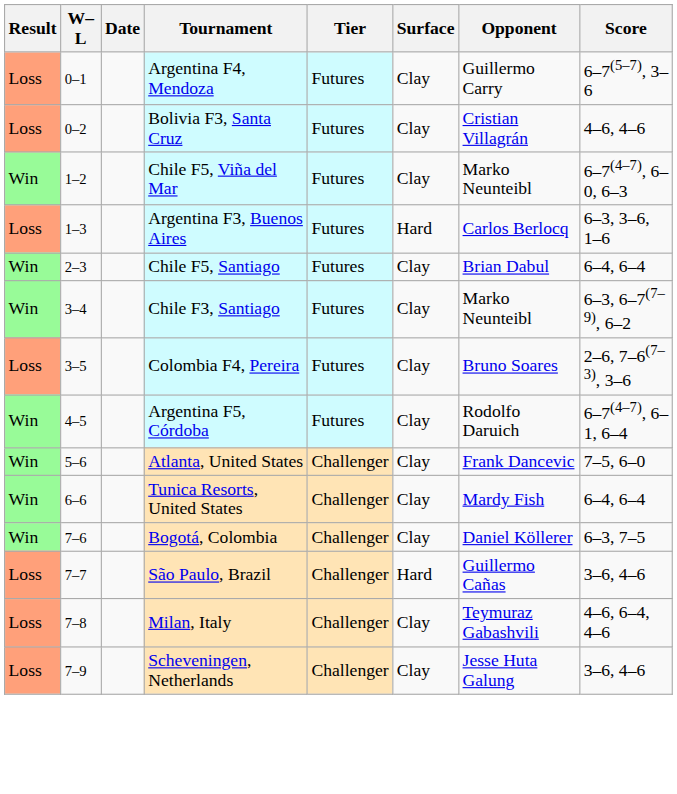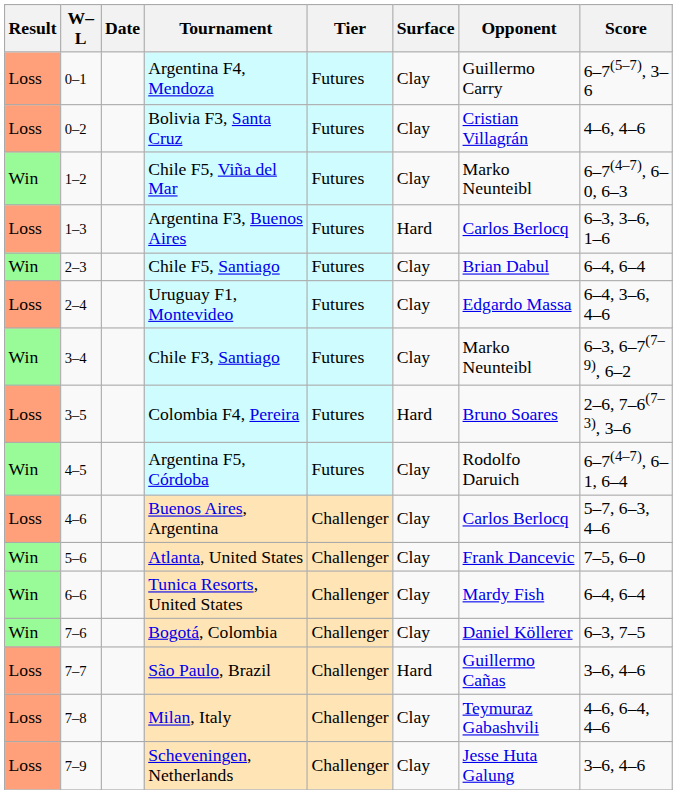 <table class="sortable wikitable">
 <tr>
 <th>Result</th>
 <th class="unsortable">W–L</th>
 <th>Date</th>
 <th>Tournament</th>
 <th>Tier</th>
 <th>Surface</th>
 <th>Opponent</th>
 <th class="unsortable">Score</th>
 </tr>
 <tr>
 <td style="background:#ffa07a;">Loss</td>
 <td><small>0–1</small></td>
 <td></td>
 <td style="background:#cffcff;">Argentina F4, <a href='#'>Mendoza</a></td>
 <td style="background:#cffcff;">Futures</td>
 <td>Clay</td>
 <td> Guillermo Carry</td>
 <td>6–7<sup>(5–7)</sup>, 3–6</td>
 </tr>
 <tr>
 <td style="background:#ffa07a;">Loss</td>
 <td><small>0–2</small></td>
 <td></td>
 <td style="background:#cffcff;">Bolivia F3, <a href='#'>Santa Cruz</a></td>
 <td style="background:#cffcff;">Futures</td>
 <td>Clay</td>
 <td> <a href='#'>Cristian Villagrán</a></td>
 <td>4–6, 4–6</td>
 </tr>
 <tr>
 <td style="background:#98fb98;">Win</td>
 <td><small>1–2</small></td>
 <td></td>
 <td style="background:#cffcff;">Chile F5, <a href='#'>Viña del Mar</a></td>
 <td style="background:#cffcff;">Futures</td>
 <td>Clay</td>
 <td> Marko Neunteibl</td>
 <td>6–7<sup>(4–7)</sup>, 6–0, 6–3</td>
 </tr>
 <tr>
 <td style="background:#ffa07a;">Loss</td>
 <td><small>1–3</small></td>
 <td></td>
 <td style="background:#cffcff;">Argentina F3, <a href='#'>Buenos Aires</a></td>
 <td style="background:#cffcff;">Futures</td>
 <td>Hard</td>
 <td> <a href='#'>Carlos Berlocq</a></td>
 <td>6–3, 3–6, 1–6</td>
 </tr>
 <tr>
 <td style="background:#98fb98;">Win</td>
 <td><small>2–3</small></td>
 <td></td>
 <td style="background:#cffcff;">Chile F5, <a href='#'>Santiago</a></td>
 <td style="background:#cffcff;">Futures</td>
 <td>Clay</td>
 <td> <a href='#'>Brian Dabul</a></td>
 <td>6–4, 6–4</td>
 </tr>
 <tr>
+<td style="background:#ffa07a;">Loss</td>
+<td><small>2–4</small></td>
+<td></td>
+<td style="background:#cffcff;">Uruguay F1, <a href='#'>Montevideo</a></td>
+<td style="background:#cffcff;">Futures</td>
+<td>Clay</td>
+<td> <a href='#'>Edgardo Massa</a></td>
+<td>6–4, 3–6, 4–6</td>
+</tr>
+<tr>
 <td style="background:#98fb98;">Win</td>
 <td><small>3–4</small></td>
 <td></td>
 <td style="background:#cffcff;">Chile F3, <a href='#'>Santiago</a></td>
 <td style="background:#cffcff;">Futures</td>
 <td>Clay</td>
 <td> Marko Neunteibl</td>
 <td>6–3, 6–7<sup>(7–9)</sup>, 6–2</td>
 </tr>
 <tr>
 <td style="background:#ffa07a;">Loss</td>
 <td><small>3–5</small></td>
 <td></td>
 <td style="background:#cffcff;">Colombia F4, <a href='#'>Pereira</a></td>
 <td style="background:#cffcff;">Futures</td>
-<td>Clay</td>
+<td>Hard</td>
 <td> <a href='#'>Bruno Soares</a></td>
 <td>2–6, 7–6<sup>(7–3)</sup>, 3–6</td>
 </tr>
 <tr>
 <td style="background:#98fb98;">Win</td>
 <td><small>4–5</small></td>
 <td></td>
 <td style="background:#cffcff;">Argentina F5, <a href='#'>Córdoba</a></td>
 <td style="background:#cffcff;">Futures</td>
 <td>Clay</td>
 <td> Rodolfo Daruich</td>
 <td>6–7<sup>(4–7)</sup>, 6–1, 6–4</td>
+</tr>
+<tr>
+<td style="background:#ffa07a;">Loss</td>
+<td><small>4–6</small></td>
+<td></td>
+<td style="background:moccasin;"><a href='#'>Buenos Aires</a>, Argentina</td>
+<td style="background:moccasin;">Challenger</td>
+<td>Clay</td>
+<td> <a href='#'>Carlos Berlocq</a></td>
+<td>5–7, 6–3, 4–6</td>
 </tr>
 <tr>
 <td style="background:#98fb98;">Win</td>
 <td><small>5–6</small></td>
 <td></td>
 <td style="background:moccasin;"><a href='#'>Atlanta</a>, United States</td>
 <td style="background:moccasin;">Challenger</td>
 <td>Clay</td>
 <td> <a href='#'>Frank Dancevic</a></td>
 <td>7–5, 6–0</td>
 </tr>
 <tr>
 <td style="background:#98fb98;">Win</td>
 <td><small>6–6</small></td>
 <td></td>
 <td style="background:moccasin;"><a href='#'>Tunica Resorts</a>, United States</td>
 <td style="background:moccasin;">Challenger</td>
 <td>Clay</td>
 <td> <a href='#'>Mardy Fish</a></td>
 <td>6–4, 6–4</td>
 </tr>
 <tr>
 <td style="background:#98fb98;">Win</td>
 <td><small>7–6</small></td>
 <td></td>
 <td style="background:moccasin;"><a href='#'>Bogotá</a>, Colombia</td>
 <td style="background:moccasin;">Challenger</td>
 <td>Clay</td>
 <td> <a href='#'>Daniel Köllerer</a></td>
 <td>6–3, 7–5</td>
 </tr>
 <tr>
 <td style="background:#ffa07a;">Loss</td>
 <td><small>7–7</small></td>
 <td></td>
 <td style="background:moccasin;"><a href='#'>São Paulo</a>, Brazil</td>
 <td style="background:moccasin;">Challenger</td>
 <td>Hard</td>
 <td> <a href='#'>Guillermo Cañas</a></td>
 <td>3–6, 4–6</td>
 </tr>
 <tr>
 <td style="background:#ffa07a;">Loss</td>
 <td><small>7–8</small></td>
 <td></td>
 <td style="background:moccasin;"><a href='#'>Milan</a>, Italy</td>
 <td style="background:moccasin;">Challenger</td>
 <td>Clay</td>
 <td> <a href='#'>Teymuraz Gabashvili</a></td>
 <td>4–6, 6–4, 4–6</td>
 </tr>
 <tr>
 <td style="background:#ffa07a;">Loss</td>
 <td><small>7–9</small></td>
 <td></td>
 <td style="background:moccasin;"><a href='#'>Scheveningen</a>, Netherlands</td>
 <td style="background:moccasin;">Challenger</td>
 <td>Clay</td>
 <td> <a href='#'>Jesse Huta Galung</a></td>
 <td>3–6, 4–6</td>
 </tr>
 </table>
